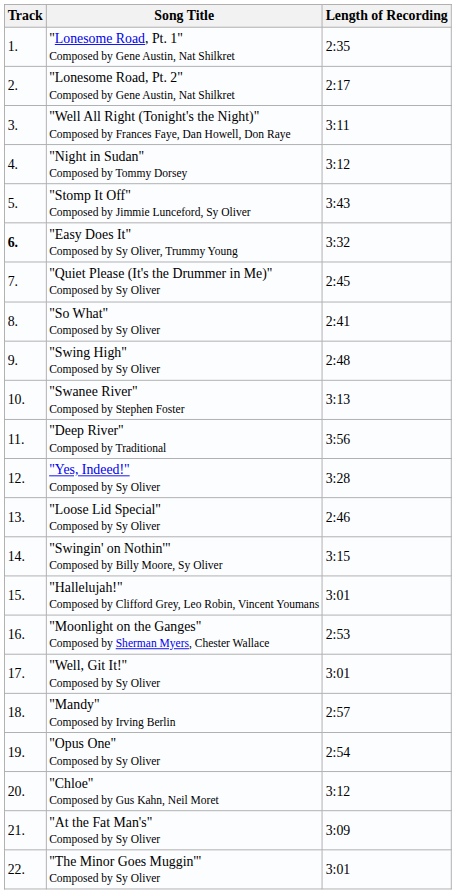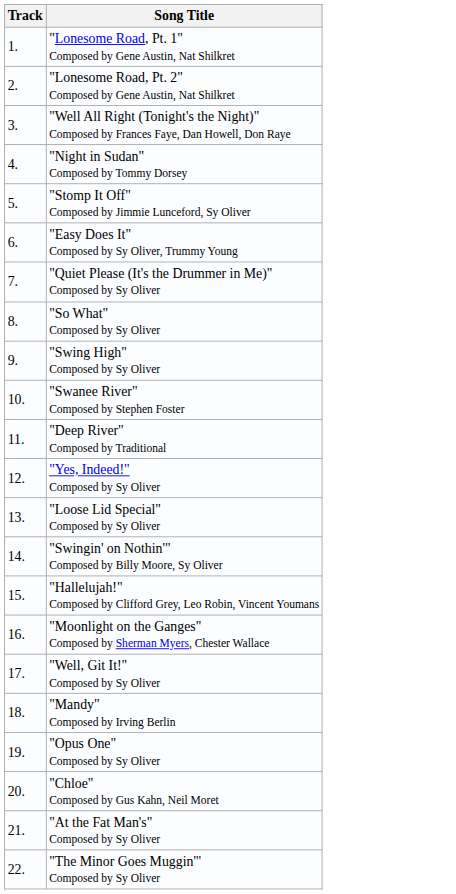 <table class="wikitable" style="background:#fcfdff; font-size:95%;">
 <tr>
 <th>Track</th>
 <th>Song Title</th>
-<th>Length of Recording</th>
 </tr>
 <tr>
 <td>1.</td>
 <td>"<a href='#'>Lonesome Road</a>, Pt. 1"<br><small>Composed by Gene Austin, Nat Shilkret</small></td>
-<td>2:35</td>
 </tr>
 <tr>
 <td>2.</td>
 <td>"Lonesome Road, Pt. 2"<br><small>Composed by Gene Austin, Nat Shilkret</small></td>
-<td>2:17</td>
 </tr>
 <tr>
 <td>3.</td>
 <td>"Well All Right (Tonight's the Night)"<br><small>Composed by Frances Faye, Dan Howell, Don Raye </small></td>
-<td>3:11</td>
 </tr>
 <tr>
 <td>4.</td>
 <td>"Night in Sudan"<br><small>Composed by Tommy Dorsey</small></td>
-<td>3:12</td>
 </tr>
 <tr>
 <td>5.</td>
 <td>"Stomp It Off"<br><small>Composed by Jimmie Lunceford, Sy Oliver</small></td>
-<td>3:43</td>
 </tr>
 <tr>
-<td><strong>6.</strong></td>
+<td>6.</td>
 <td>"Easy Does It"<br><small>Composed by Sy Oliver, Trummy Young</small></td>
-<td>3:32</td>
 </tr>
 <tr>
 <td>7.</td>
 <td>"Quiet Please (It's the Drummer in Me)"<br><small>Composed by Sy Oliver</small></td>
-<td>2:45</td>
 </tr>
 <tr>
 <td>8.</td>
 <td>"So What"<br><small>Composed by Sy Oliver</small></td>
-<td>2:41</td>
 </tr>
 <tr>
 <td>9.</td>
 <td>"Swing High"<br><small>Composed by Sy Oliver</small></td>
-<td>2:48</td>
 </tr>
 <tr>
 <td>10.</td>
 <td>"Swanee River"<br><small>Composed by Stephen Foster</small></td>
-<td>3:13</td>
 </tr>
 <tr>
 <td>11.</td>
 <td>"Deep River"<br><small>Composed by Traditional</small></td>
-<td>3:56</td>
 </tr>
 <tr>
 <td>12.</td>
 <td><a href='#'>"Yes, Indeed!"</a><br><small>Composed by Sy Oliver</small></td>
-<td>3:28</td>
 </tr>
 <tr>
 <td>13.</td>
 <td>"Loose Lid Special"<br><small>Composed by Sy Oliver</small></td>
-<td>2:46</td>
 </tr>
 <tr>
 <td>14.</td>
 <td>"Swingin' on Nothin'"<br><small>Composed by Billy Moore, Sy Oliver</small></td>
-<td>3:15</td>
 </tr>
 <tr>
 <td>15.</td>
 <td>"Hallelujah!"<br><small>Composed by Clifford Grey, Leo Robin, Vincent Youmans</small></td>
-<td>3:01</td>
 </tr>
 <tr>
 <td>16.</td>
 <td>"Moonlight on the Ganges"<br><small>Composed by <a href='#'>Sherman Myers</a>, Chester Wallace</small></td>
-<td>2:53</td>
 </tr>
 <tr>
 <td>17.</td>
 <td>"Well, Git It!"<br><small>Composed by Sy Oliver</small></td>
-<td>3:01</td>
 </tr>
 <tr>
 <td>18.</td>
 <td>"Mandy"<br><small>Composed by Irving Berlin</small></td>
-<td>2:57</td>
 </tr>
 <tr>
 <td>19.</td>
 <td>"Opus One"<br><small>Composed by Sy Oliver</small></td>
-<td>2:54</td>
 </tr>
 <tr>
 <td>20.</td>
 <td>"Chloe"<br><small>Composed by Gus Kahn, Neil Moret</small></td>
-<td>3:12</td>
 </tr>
 <tr>
 <td>21.</td>
 <td>"At the Fat Man's"<br><small>Composed by Sy Oliver</small></td>
-<td>3:09</td>
 </tr>
 <tr>
 <td>22.</td>
 <td>"The Minor Goes Muggin'"<br><small>Composed by Sy Oliver</small></td>
-<td>3:01</td>
 </tr>
 </table>
